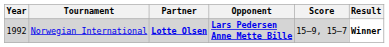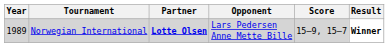 <table class="sortable wikitable" style="font-size: 90%;">
 <tr>
 <th>Year</th>
 <th>Tournament</th>
 <th>Partner</th>
 <th>Opponent</th>
 <th>Score</th>
 <th>Result</th>
 </tr>
 <tr style="background:#D5D5D5">
-<td align="center">1992</td>
+<td align="center">1989</td>
 <td align="left"><a href='#'>Norwegian International</a></td>
 <td align="left"><strong> <a href='#'>Lotte Olsen</a></strong></td>
-<td align="left"><strong> <a href='#'>Lars Pedersen</a><br> <a href='#'>Anne Mette Bille</a></strong></td>
+<td align="left"> <a href='#'>Lars Pedersen</a><br> <a href='#'>Anne Mette Bille</a></td>
 <td align="left">15–9, 15–7</td>
 <td style="text-align:left; background:white"> <strong>Winner</strong></td>
 </tr>
 </table>
